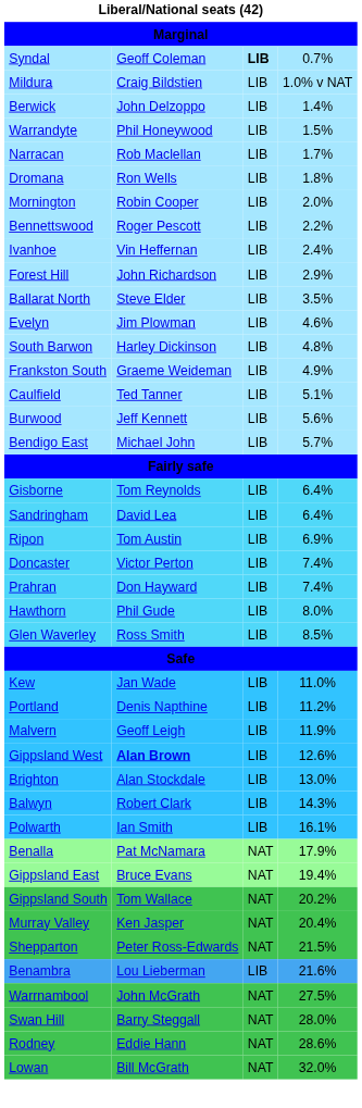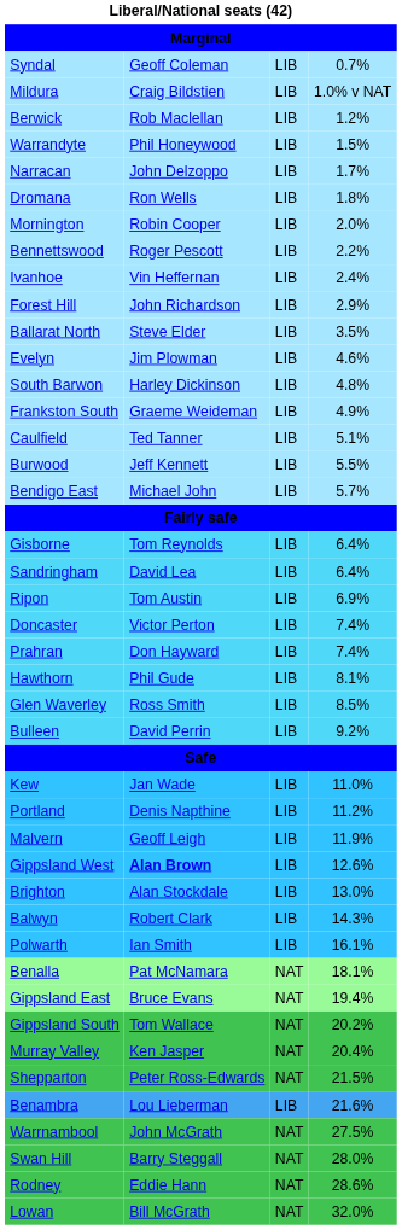 <table class="toccolours" align="left" cellpadding="5" cellspacing="0" style="margin-right: .5em; margin-top: .4em;font-size: 90%;">
 <tr>
 <td COLSPAN=4 align="center"><strong>Liberal/National seats (42)</strong></td>
 </tr>
 <tr>
 <td colspan="4"  style="text-align:center; background:blue;"><span><strong>Marginal</strong></span></td>
 </tr>
 <tr>
 <td align="left" bgcolor="A6E7FF"><a href='#'>Syndal</a></td>
 <td align="left" bgcolor="A6E7FF"><a href='#'>Geoff Coleman</a></td>
-<td align="left" bgcolor="A6E7FF"><strong>LIB</strong></td>
+<td align="left" bgcolor="A6E7FF">LIB</td>
 <td align="center" bgcolor="A6E7FF">0.7%</td>
 </tr>
 <tr>
 <td align="left" bgcolor="A6E7FF"><a href='#'>Mildura</a></td>
 <td align="left" bgcolor="A6E7FF"><a href='#'>Craig Bildstien</a></td>
 <td align="left" bgcolor="A6E7FF">LIB</td>
 <td align="center" bgcolor="A6E7FF">1.0% v NAT</td>
 </tr>
 <tr>
 <td align="left" bgcolor="A6E7FF"><a href='#'>Berwick</a></td>
-<td align="left" bgcolor="A6E7FF"><a href='#'>John Delzoppo</a></td>
+<td align="left" bgcolor="A6E7FF"><a href='#'>Rob Maclellan</a></td>
 <td align="left" bgcolor="A6E7FF">LIB</td>
-<td align="center" bgcolor="A6E7FF">1.4%</td>
+<td align="center" bgcolor="A6E7FF">1.2%</td>
 </tr>
 <tr>
 <td align="left" bgcolor="A6E7FF"><a href='#'>Warrandyte</a></td>
 <td align="left" bgcolor="A6E7FF"><a href='#'>Phil Honeywood</a></td>
 <td align="left" bgcolor="A6E7FF">LIB</td>
 <td align="center" bgcolor="A6E7FF">1.5%</td>
 </tr>
 <tr>
 <td align="left" bgcolor="A6E7FF"><a href='#'>Narracan</a></td>
-<td align="left" bgcolor="A6E7FF"><a href='#'>Rob Maclellan</a></td>
+<td align="left" bgcolor="A6E7FF"><a href='#'>John Delzoppo</a></td>
 <td align="left" bgcolor="A6E7FF">LIB</td>
 <td align="center" bgcolor="A6E7FF">1.7%</td>
 </tr>
 <tr>
 <td align="left" bgcolor="A6E7FF"><a href='#'>Dromana</a></td>
 <td align="left" bgcolor="A6E7FF"><a href='#'>Ron Wells</a></td>
 <td align="left" bgcolor="A6E7FF">LIB</td>
 <td align="center" bgcolor="A6E7FF">1.8%</td>
 </tr>
 <tr>
 <td align="left" bgcolor="A6E7FF"><a href='#'>Mornington</a></td>
 <td align="left" bgcolor="A6E7FF"><a href='#'>Robin Cooper</a></td>
 <td align="left" bgcolor="A6E7FF">LIB</td>
 <td align="center" bgcolor="A6E7FF">2.0%</td>
 </tr>
 <tr>
 <td align="left" bgcolor="A6E7FF"><a href='#'>Bennettswood</a></td>
 <td align="left" bgcolor="A6E7FF"><a href='#'>Roger Pescott</a></td>
 <td align="left" bgcolor="A6E7FF">LIB</td>
 <td align="center" bgcolor="A6E7FF">2.2%</td>
 </tr>
 <tr>
 <td align="left" bgcolor="A6E7FF"><a href='#'>Ivanhoe</a></td>
 <td align="left" bgcolor="A6E7FF"><a href='#'>Vin Heffernan</a></td>
 <td align="left" bgcolor="A6E7FF">LIB</td>
 <td align="center" bgcolor="A6E7FF">2.4%</td>
 </tr>
 <tr>
 <td align="left" bgcolor="A6E7FF"><a href='#'>Forest Hill</a></td>
 <td align="left" bgcolor="A6E7FF"><a href='#'>John Richardson</a></td>
 <td align="left" bgcolor="A6E7FF">LIB</td>
 <td align="center" bgcolor="A6E7FF">2.9%</td>
 </tr>
 <tr>
 <td align="left" bgcolor="A6E7FF"><a href='#'>Ballarat North</a></td>
 <td align="left" bgcolor="A6E7FF"><a href='#'>Steve Elder</a></td>
 <td align="left" bgcolor="A6E7FF">LIB</td>
 <td align="center" bgcolor="A6E7FF">3.5%</td>
 </tr>
 <tr>
 <td align="left" bgcolor="A6E7FF"><a href='#'>Evelyn</a></td>
 <td align="left" bgcolor="A6E7FF"><a href='#'>Jim Plowman</a></td>
 <td align="left" bgcolor="A6E7FF">LIB</td>
 <td align="center" bgcolor="A6E7FF">4.6%</td>
 </tr>
 <tr>
 <td align="left" bgcolor="A6E7FF"><a href='#'>South Barwon</a></td>
 <td align="left" bgcolor="A6E7FF"><a href='#'>Harley Dickinson</a></td>
 <td align="left" bgcolor="A6E7FF">LIB</td>
 <td align="center" bgcolor="A6E7FF">4.8%</td>
 </tr>
 <tr>
 <td align="left" bgcolor="A6E7FF"><a href='#'>Frankston South</a></td>
 <td align="left" bgcolor="A6E7FF"><a href='#'>Graeme Weideman</a></td>
 <td align="left" bgcolor="A6E7FF">LIB</td>
 <td align="center" bgcolor="A6E7FF">4.9%</td>
 </tr>
 <tr>
 <td align="left" bgcolor="A6E7FF"><a href='#'>Caulfield</a></td>
 <td align="left" bgcolor="A6E7FF"><a href='#'>Ted Tanner</a></td>
 <td align="left" bgcolor="A6E7FF">LIB</td>
 <td align="center" bgcolor="A6E7FF">5.1%</td>
 </tr>
 <tr>
 <td align="left" bgcolor="A6E7FF"><a href='#'>Burwood</a></td>
 <td align="left" bgcolor="A6E7FF"><a href='#'>Jeff Kennett</a></td>
 <td align="left" bgcolor="A6E7FF">LIB</td>
-<td align="center" bgcolor="A6E7FF">5.6%</td>
+<td align="center" bgcolor="A6E7FF">5.5%</td>
 </tr>
 <tr>
 <td align="left" bgcolor="A6E7FF"><a href='#'>Bendigo East</a></td>
 <td align="left" bgcolor="A6E7FF"><a href='#'>Michael John</a></td>
 <td align="left" bgcolor="A6E7FF">LIB</td>
 <td align="center" bgcolor="A6E7FF">5.7%</td>
 </tr>
 <tr>
 <td colspan="4"  style="text-align:center; background:blue;"><span><strong>Fairly safe</strong></span></td>
 </tr>
 <tr>
 <td align="left" bgcolor="50D8F9"><a href='#'>Gisborne</a></td>
 <td align="left" bgcolor="50D8F9"><a href='#'>Tom Reynolds</a></td>
 <td align="left" bgcolor="50D8F9">LIB</td>
 <td align="center" bgcolor="50D8F9">6.4%</td>
 </tr>
 <tr>
 <td align="left" bgcolor="50D8F9"><a href='#'>Sandringham</a></td>
 <td align="left" bgcolor="50D8F9"><a href='#'>David Lea</a></td>
 <td align="left" bgcolor="50D8F9">LIB</td>
 <td align="center" bgcolor="50D8F9">6.4%</td>
 </tr>
 <tr>
 <td align="left" bgcolor="50D8F9"><a href='#'>Ripon</a></td>
 <td align="left" bgcolor="50D8F9"><a href='#'>Tom Austin</a></td>
 <td align="left" bgcolor="50D8F9">LIB</td>
 <td align="center" bgcolor="50D8F9">6.9%</td>
 </tr>
 <tr>
 <td align="left" bgcolor="50D8F9"><a href='#'>Doncaster</a></td>
 <td align="left" bgcolor="50D8F9"><a href='#'>Victor Perton</a></td>
 <td align="left" bgcolor="50D8F9">LIB</td>
 <td align="center" bgcolor="50D8F9">7.4%</td>
 </tr>
 <tr>
 <td align="left" bgcolor="50D8F9"><a href='#'>Prahran</a></td>
 <td align="left" bgcolor="50D8F9"><a href='#'>Don Hayward</a></td>
 <td align="left" bgcolor="50D8F9">LIB</td>
 <td align="center" bgcolor="50D8F9">7.4%</td>
 </tr>
 <tr>
 <td align="left" bgcolor="50D8F9"><a href='#'>Hawthorn</a></td>
 <td align="left" bgcolor="50D8F9"><a href='#'>Phil Gude</a></td>
 <td align="left" bgcolor="50D8F9">LIB</td>
-<td align="center" bgcolor="50D8F9">8.0%</td>
+<td align="center" bgcolor="50D8F9">8.1%</td>
 </tr>
 <tr>
 <td align="left" bgcolor="50D8F9"><a href='#'>Glen Waverley</a></td>
 <td align="left" bgcolor="50D8F9"><a href='#'>Ross Smith</a></td>
 <td align="left" bgcolor="50D8F9">LIB</td>
 <td align="center" bgcolor="50D8F9">8.5%</td>
+</tr>
+<tr>
+<td align="left" bgcolor="50D8F9"><a href='#'>Bulleen</a></td>
+<td align="left" bgcolor="50D8F9"><a href='#'>David Perrin</a></td>
+<td align="left" bgcolor="50D8F9">LIB</td>
+<td align="center" bgcolor="50D8F9">9.2%</td>
 </tr>
 <tr>
 <td colspan="4"  style="text-align:center; background:blue;"><span><strong>Safe</strong></span></td>
 </tr>
 <tr>
 <td align="left" bgcolor="31C3FF"><a href='#'>Kew</a></td>
 <td align="left" bgcolor="31C3FF"><a href='#'>Jan Wade</a></td>
 <td align="left" bgcolor="31C3FF">LIB</td>
 <td align="center" bgcolor="31C3FF">11.0%</td>
 </tr>
 <tr>
 <td align="left" bgcolor="31C3FF"><a href='#'>Portland</a></td>
 <td align="left" bgcolor="31C3FF"><a href='#'>Denis Napthine</a></td>
 <td align="left" bgcolor="31C3FF">LIB</td>
 <td align="center" bgcolor="31C3FF">11.2%</td>
 </tr>
 <tr>
 <td align="left" bgcolor="31C3FF"><a href='#'>Malvern</a></td>
 <td align="left" bgcolor="31C3FF"><a href='#'>Geoff Leigh</a></td>
 <td align="left" bgcolor="31C3FF">LIB</td>
 <td align="center" bgcolor="31C3FF">11.9%</td>
 </tr>
 <tr>
 <td align="left" bgcolor="31C3FF"><a href='#'>Gippsland West</a></td>
 <td align="left" bgcolor="31C3FF"><strong><a href='#'>Alan Brown</a></strong></td>
 <td align="left" bgcolor="31C3FF">LIB</td>
 <td align="center" bgcolor="31C3FF">12.6%</td>
 </tr>
 <tr>
 <td align="left" bgcolor="31C3FF"><a href='#'>Brighton</a></td>
 <td align="left" bgcolor="31C3FF"><a href='#'>Alan Stockdale</a></td>
 <td align="left" bgcolor="31C3FF">LIB</td>
 <td align="center" bgcolor="31C3FF">13.0%</td>
 </tr>
 <tr>
 <td align="left" bgcolor="31C3FF"><a href='#'>Balwyn</a></td>
 <td align="left" bgcolor="31C3FF"><a href='#'>Robert Clark</a></td>
 <td align="left" bgcolor="31C3FF">LIB</td>
 <td align="center" bgcolor="31C3FF">14.3%</td>
 </tr>
 <tr>
 <td align="left" bgcolor="31C3FF"><a href='#'>Polwarth</a></td>
 <td align="left" bgcolor="31C3FF"><a href='#'>Ian Smith</a></td>
 <td align="left" bgcolor="31C3FF">LIB</td>
 <td align="center" bgcolor="31C3FF">16.1%</td>
 </tr>
 <tr>
 <td align="left" bgcolor="98FB98"><a href='#'>Benalla</a></td>
 <td align="left" bgcolor="98FB98"><a href='#'>Pat McNamara</a></td>
 <td align="left" bgcolor="98FB98">NAT</td>
-<td align="center" bgcolor="98FB98">17.9%</td>
+<td align="center" bgcolor="98FB98">18.1%</td>
 </tr>
 <tr>
 <td align="left" bgcolor="98FB98"><a href='#'>Gippsland East</a></td>
 <td align="left" bgcolor="98FB98"><a href='#'>Bruce Evans</a></td>
 <td align="left" bgcolor="98FB98">NAT</td>
 <td align="center" bgcolor="98FB98">19.4%</td>
 </tr>
 <tr>
 <td align="left" bgcolor="40C351"><a href='#'>Gippsland South</a></td>
 <td align="left" bgcolor="40C351"><a href='#'>Tom Wallace</a></td>
 <td align="left" bgcolor="40C351">NAT</td>
 <td align="center" bgcolor="40C351">20.2%</td>
 </tr>
 <tr>
 <td align="left" bgcolor="40C351"><a href='#'>Murray Valley</a></td>
 <td align="left" bgcolor="40C351"><a href='#'>Ken Jasper</a></td>
 <td align="left" bgcolor="40C351">NAT</td>
 <td align="center" bgcolor="40C351">20.4%</td>
 </tr>
 <tr>
 <td align="left" bgcolor="40C351"><a href='#'>Shepparton</a></td>
 <td align="left" bgcolor="40C351"><a href='#'>Peter Ross-Edwards</a></td>
 <td align="left" bgcolor="40C351">NAT</td>
 <td align="center" bgcolor="40C351">21.5%</td>
 </tr>
 <tr>
 <td align="left" bgcolor="44A6F1"><a href='#'>Benambra</a></td>
 <td align="left" bgcolor="44A6F1"><a href='#'>Lou Lieberman</a></td>
 <td align="left" bgcolor="44A6F1">LIB</td>
 <td align="center" bgcolor="44A6F1">21.6%</td>
 </tr>
 <tr>
 <td align="left" bgcolor="40C351"><a href='#'>Warrnambool</a></td>
 <td align="left" bgcolor="40C351"><a href='#'>John McGrath</a></td>
 <td align="left" bgcolor="40C351">NAT</td>
 <td align="center" bgcolor="40C351">27.5%</td>
 </tr>
 <tr>
 <td align="left" bgcolor="40C351"><a href='#'>Swan Hill</a></td>
 <td align="left" bgcolor="40C351"><a href='#'>Barry Steggall</a></td>
 <td align="left" bgcolor="40C351">NAT</td>
 <td align="center" bgcolor="40C351">28.0%</td>
 </tr>
 <tr>
 <td align="left" bgcolor="40C351"><a href='#'>Rodney</a></td>
 <td align="left" bgcolor="40C351"><a href='#'>Eddie Hann</a></td>
 <td align="left" bgcolor="40C351">NAT</td>
 <td align="center" bgcolor="40C351">28.6%</td>
 </tr>
 <tr>
 <td align="left" bgcolor="40C351"><a href='#'>Lowan</a></td>
 <td align="left" bgcolor="40C351"><a href='#'>Bill McGrath</a></td>
 <td align="left" bgcolor="40C351">NAT</td>
 <td align="center" bgcolor="40C351">32.0%</td>
 </tr>
 <tr>
 </tr>
 </table>
